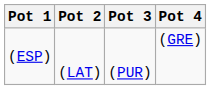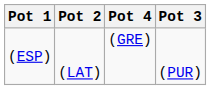 <table class="wikitable">
 <tr>
 <th>Pot 1</th>
 <th>Pot 2</th>
+<th>Pot 4</th>
 <th>Pot 3</th>
-<th>Pot 4</th>
 </tr>
 <tr>
 <td style="vertical-align: top;"><br> (<a href='#'>ESP</a>)<br></td>
 <td style="vertical-align: top;"><br><br> (<a href='#'>LAT</a>)</td>
+<td style="vertical-align: top;"> (<a href='#'>GRE</a>)<br><br></td>
 <td style="vertical-align: top;"><br><br> (<a href='#'>PUR</a>)</td>
-<td style="vertical-align: top;"> (<a href='#'>GRE</a>)<br><br></td>
 </tr>
 </table>
